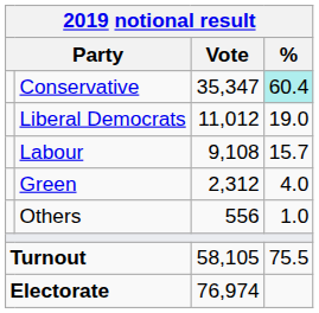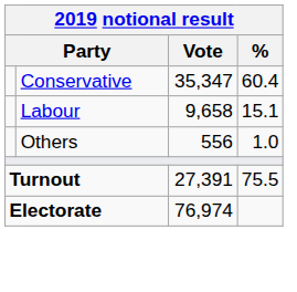 <table class="wikitable">
 <tr>
 <th colspan="4"><a href='#'>2019</a> <a href='#'>notional result</a></th>
 </tr>
 <tr>
 <th bgcolor="#DDDDFF" width="130px" colspan="2">Party</th>
 <th bgcolor="#DDDDFF" width="50px">Vote</th>
 <th bgcolor="#DDDDFF" width="30px">%</th>
 </tr>
 <tr>
 <td></td>
 <td><a href='#'>Conservative</a></td>
 <td align=right>35,347</td>
-<td align=right style="background: paleturquoise;">60.4</td>
-</tr>
-<tr>
-<td></td>
-<td><a href='#'>Liberal Democrats</a></td>
-<td align=right>11,012</td>
-<td align=right>19.0</td>
+<td align=right>60.4</td>
 </tr>
 <tr>
 <td></td>
 <td><a href='#'>Labour</a></td>
-<td align=right>9,108</td>
-<td align=right>15.7</td>
-</tr>
-<tr>
-<td></td>
-<td><a href='#'>Green</a></td>
-<td align=right>2,312</td>
-<td align=right>4.0</td>
+<td align=right>9,658</td>
+<td align=right>15.1</td>
 </tr>
 <tr>
 <td></td>
 <td>Others</td>
 <td align=right>556</td>
 <td align=right>1.0</td>
 </tr>
 <tr>
 <td colspan="4" bgcolor="#EAECF0"></td>
 </tr>
 <tr>
 <td colspan="2"><strong>Turnout</strong></td>
-<td align=right>58,105</td>
+<td align=right>27,391</td>
 <td align=right>75.5</td>
 </tr>
 <tr>
 <td colspan="2"><strong>Electorate</strong></td>
 <td align=right>76,974</td>
 </tr>
 </table>
